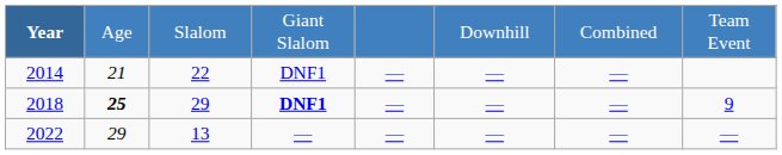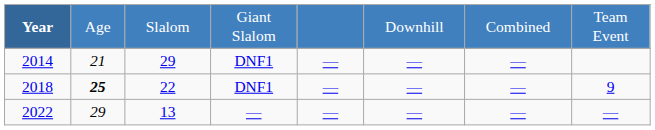 <table class="wikitable" style="font-size:95%; text-align:center; border:grey solid 1px; border-collapse:collapse;" width="40%">
 <tr style="background-color:#369; color:white;">
 <td rowspan="2" colspan="1" width="4%"><strong>Year</strong></td>
 </tr>
 <tr style="background-color:#4180be; color:white;">
 <td width="3%">Age</td>
 <td width="5%">Slalom</td>
 <td width="5%">Giant<br>Slalom</td>
 <td width="5%"></td>
 <td width="5%">Downhill</td>
 <td width="5%">Combined</td>
 <td width="5%">Team Event</td>
 </tr>
 <tr style="background-color:#8CB2D8; color:white;">
 </tr>
 <tr>
 <td><a href='#'>2014</a></td>
 <td><em>21</em></td>
-<td><a href='#'>22</a></td>
+<td><a href='#'>29</a></td>
 <td><a href='#'>DNF1</a></td>
 <td><a href='#'>—</a></td>
 <td><a href='#'>—</a></td>
 <td><a href='#'>—</a></td>
 <td></td>
 </tr>
 <tr>
 <td><a href='#'>2018</a></td>
 <td><strong><em>25</em></strong></td>
-<td><a href='#'>29</a></td>
-<td><strong><a href='#'>DNF1</a></strong></td>
+<td><a href='#'>22</a></td>
+<td><a href='#'>DNF1</a></td>
 <td><a href='#'>—</a></td>
 <td><a href='#'>—</a></td>
 <td><a href='#'>—</a></td>
 <td><a href='#'>9</a></td>
 </tr>
 <tr>
 <td><a href='#'>2022</a></td>
 <td><em>29</em></td>
 <td><a href='#'>13</a></td>
 <td><a href='#'>—</a></td>
 <td><a href='#'>—</a></td>
 <td><a href='#'>—</a></td>
 <td><a href='#'>—</a></td>
 <td><a href='#'>—</a></td>
 </tr>
 </table>
